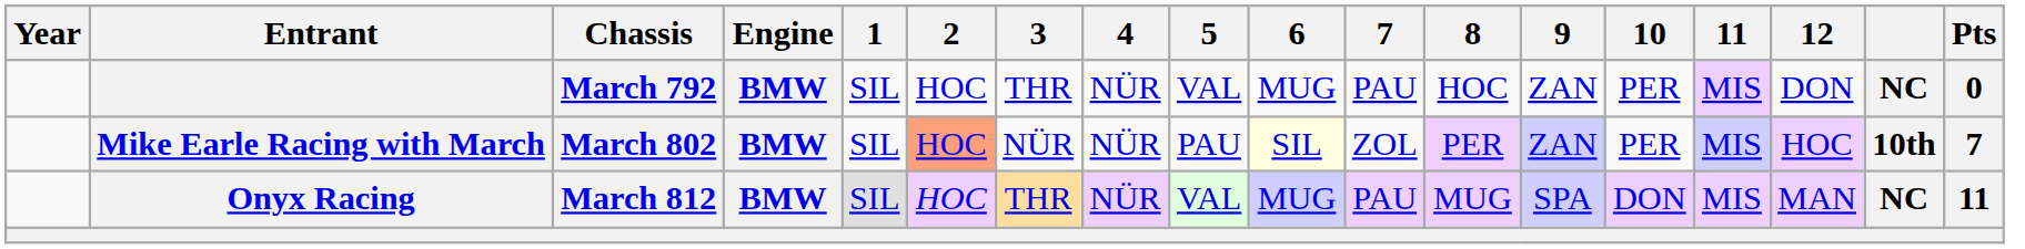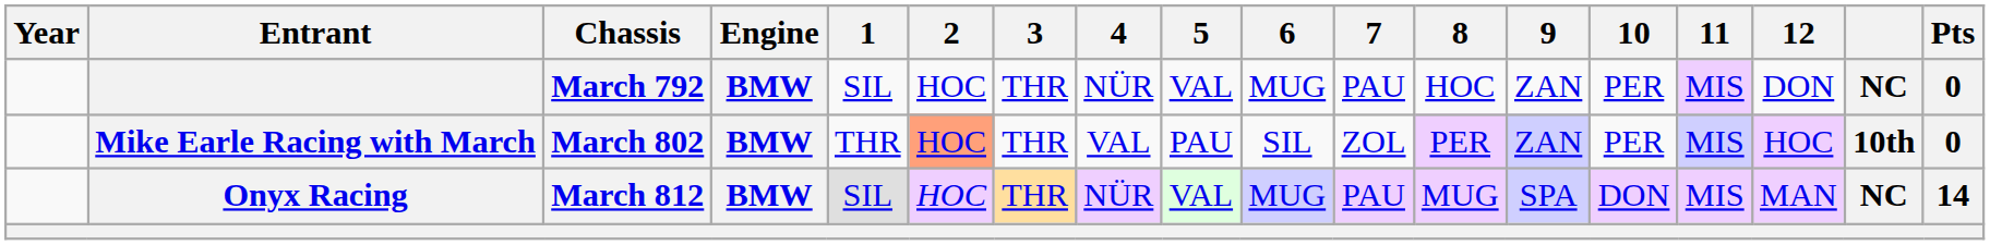 <table class="wikitable" style="text-align:center; font-size:85%">
 <tr>
 <th>Year</th>
 <th>Entrant</th>
 <th>Chassis</th>
 <th>Engine</th>
 <th>1</th>
 <th>2</th>
 <th>3</th>
 <th>4</th>
 <th>5</th>
 <th>6</th>
 <th>7</th>
 <th>8</th>
 <th>9</th>
 <th>10</th>
 <th>11</th>
 <th>12</th>
 <th></th>
 <th>Pts</th>
 </tr>
 <tr>
 <td></td>
 <th nowrap></th>
 <th nowrap><a href='#'>March 792</a></th>
 <th><a href='#'>BMW</a></th>
 <td><a href='#'>SIL</a></td>
 <td><a href='#'>HOC</a></td>
 <td><a href='#'>THR</a></td>
 <td><a href='#'>NÜR</a></td>
 <td><a href='#'>VAL</a></td>
 <td><a href='#'>MUG</a></td>
 <td><a href='#'>PAU</a></td>
 <td><a href='#'>HOC</a></td>
 <td><a href='#'>ZAN</a></td>
 <td><a href='#'>PER</a></td>
 <td style="background:#EFCFFF;"><a href='#'>MIS</a><br></td>
 <td><a href='#'>DON</a></td>
 <th>NC</th>
 <th>0</th>
 </tr>
 <tr>
 <td></td>
 <th nowrap><a href='#'>Mike Earle Racing with March</a></th>
 <th nowrap><a href='#'>March 802</a></th>
 <th><a href='#'>BMW</a></th>
+<td><a href='#'>THR</a></td>
+<td style="background: lightsalmon;"><a href='#'>HOC</a></td>
+<td><a href='#'>THR</a></td>
+<td><a href='#'>VAL</a></td>
+<td><a href='#'>PAU</a></td>
 <td><a href='#'>SIL</a></td>
-<td style="background: lightsalmon;"><a href='#'>HOC</a></td>
-<td><a href='#'>NÜR</a></td>
-<td><a href='#'>NÜR</a></td>
-<td><a href='#'>PAU</a></td>
-<td style="background: lightyellow;"><a href='#'>SIL</a></td>
 <td><a href='#'>ZOL</a></td>
 <td style="background:#EFCFFF;"><a href='#'>PER</a><br></td>
 <td style="background:#CFCFFF;"><a href='#'>ZAN</a><br></td>
 <td><a href='#'>PER</a></td>
 <td style="background:#CFCFFF;"><a href='#'>MIS</a><br></td>
 <td style="background:#EFCFFF;"><a href='#'>HOC</a><br></td>
 <th>10th</th>
-<th>7</th>
+<th>0</th>
 </tr>
 <tr>
 <td></td>
 <th nowrap><a href='#'>Onyx Racing</a></th>
 <th nowrap><a href='#'>March 812</a></th>
 <th><a href='#'>BMW</a></th>
 <td style="background:#DFDFDF;"><a href='#'>SIL</a><br></td>
 <td style="background:#EFCFFF;"><em><a href='#'>HOC</a></em><br></td>
 <td style="background:#FFDF9F;"><a href='#'>THR</a><br></td>
 <td style="background:#EFCFFF;"><a href='#'>NÜR</a><br></td>
 <td style="background:#DFFFDF;"><a href='#'>VAL</a><br></td>
 <td style="background:#CFCFFF;"><a href='#'>MUG</a><br></td>
 <td style="background:#EFCFFF;"><a href='#'>PAU</a><br></td>
 <td style="background:#EFCFFF;"><a href='#'>MUG</a><br></td>
 <td style="background:#CFCFFF;"><a href='#'>SPA</a><br></td>
 <td style="background:#EFCFFF;"><a href='#'>DON</a><br></td>
 <td style="background:#EFCFFF;"><a href='#'>MIS</a><br></td>
 <td style="background:#EFCFFF;"><a href='#'>MAN</a><br></td>
 <th>NC</th>
-<th>11</th>
+<th>14</th>
 </tr>
 <tr>
 <th colspan="18"></th>
 </tr>
 </table>
